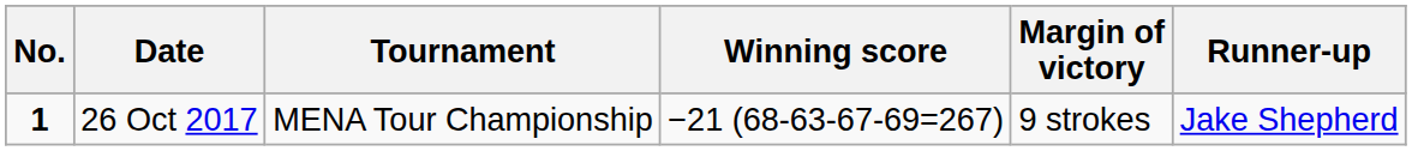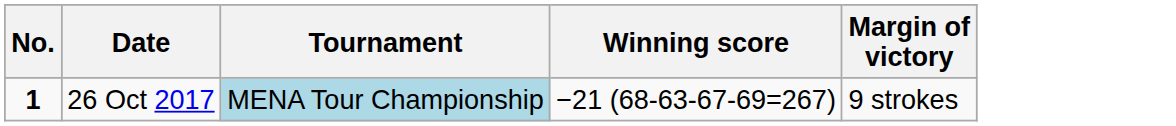 <table class="wikitable" style="font-size:95%;">
 <tr>
 <th>No.</th>
 <th>Date</th>
 <th>Tournament</th>
 <th>Winning score</th>
 <th>Margin of<br>victory</th>
-<th>Runner-up</th>
 </tr>
 <tr>
 <td align=center><strong>1</strong></td>
 <td align=right>26 Oct <a href='#'>2017</a></td>
-<td>MENA Tour Championship</td>
+<td style="background: lightblue;">MENA Tour Championship</td>
 <td>−21 (68-63-67-69=267)</td>
 <td>9 strokes</td>
-<td> <a href='#'>Jake Shepherd</a></td>
 </tr>
 </table>
